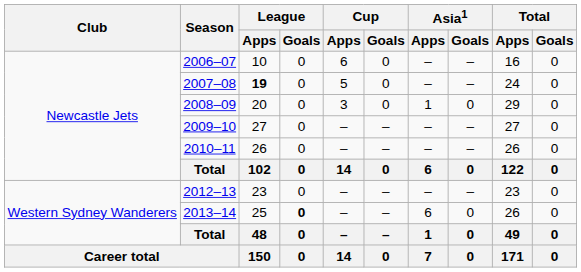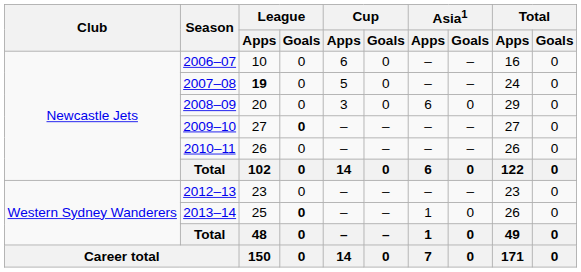 <table class="wikitable" style="text-align: center;">
 <tr>
 <th rowspan="2">Club</th>
 <th rowspan="2">Season</th>
 <th colspan="2">League</th>
 <th colspan="2">Cup</th>
 <th colspan="2">Asia<sup>1</sup></th>
 <th colspan="2">Total</th>
 </tr>
 <tr>
 <th>Apps</th>
 <th>Goals</th>
 <th>Apps</th>
 <th>Goals</th>
 <th>Apps</th>
 <th>Goals</th>
 <th>Apps</th>
 <th>Goals</th>
 </tr>
 <tr>
 <td rowspan="6" valign="center"><a href='#'>Newcastle Jets</a></td>
 <td><a href='#'>2006–07</a></td>
 <td>10</td>
 <td>0</td>
 <td>6</td>
 <td>0</td>
 <td>–</td>
 <td>–</td>
 <td>16</td>
 <td>0</td>
 </tr>
 <tr>
 <td><a href='#'>2007–08</a></td>
 <td><strong>19</strong></td>
 <td>0</td>
 <td>5</td>
 <td>0</td>
 <td>–</td>
 <td>–</td>
 <td>24</td>
 <td>0</td>
 </tr>
 <tr>
 <td><a href='#'>2008–09</a></td>
 <td>20</td>
 <td>0</td>
 <td>3</td>
 <td>0</td>
-<td>1</td>
+<td>6</td>
 <td>0</td>
 <td>29</td>
 <td>0</td>
 </tr>
 <tr>
 <td><a href='#'>2009–10</a></td>
 <td>27</td>
-<td>0</td>
+<td><strong>0</strong></td>
 <td>–</td>
 <td>–</td>
 <td>–</td>
 <td>–</td>
 <td>27</td>
 <td>0</td>
 </tr>
 <tr>
 <td><a href='#'>2010–11</a></td>
 <td>26</td>
 <td>0</td>
 <td>–</td>
 <td>–</td>
 <td>–</td>
 <td>–</td>
 <td>26</td>
 <td>0</td>
 </tr>
 <tr>
 <th>Total</th>
 <th>102</th>
 <th>0</th>
 <th>14</th>
 <th>0</th>
 <th>6</th>
 <th>0</th>
 <th>122</th>
 <th>0</th>
 </tr>
 <tr>
 <td rowspan="3" valign="center"><a href='#'>Western Sydney Wanderers</a></td>
 <td><a href='#'>2012–13</a></td>
 <td>23</td>
 <td>0</td>
 <td>–</td>
 <td>–</td>
 <td>–</td>
 <td>–</td>
 <td>23</td>
 <td>0</td>
 </tr>
 <tr>
 <td><a href='#'>2013–14</a></td>
 <td>25</td>
 <td><strong>0</strong></td>
 <td>–</td>
 <td>–</td>
-<td>6</td>
+<td>1</td>
 <td>0</td>
 <td>26</td>
 <td>0</td>
 </tr>
 <tr>
 <th>Total</th>
 <th>48</th>
 <th>0</th>
 <th>–</th>
 <th>–</th>
 <th>1</th>
 <th>0</th>
 <th>49</th>
 <th>0</th>
 </tr>
 <tr>
 <th colspan="2">Career total</th>
 <th>150</th>
 <th>0</th>
 <th>14</th>
 <th>0</th>
 <th>7</th>
 <th>0</th>
 <th>171</th>
 <th>0</th>
 </tr>
 </table>
